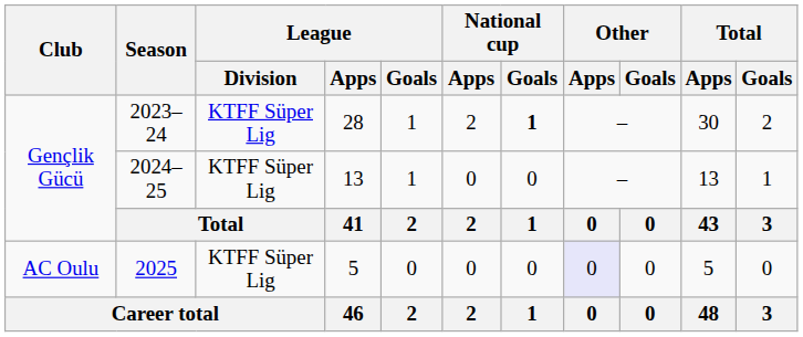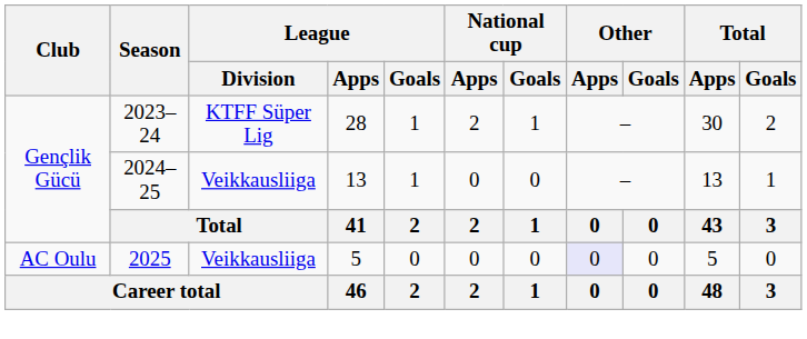 <table class="wikitable" style="text-align:center">
 <tr>
 <th rowspan="2">Club</th>
 <th rowspan="2">Season</th>
 <th colspan="3">League</th>
 <th colspan="2">National cup</th>
 <th colspan="2">Other</th>
 <th colspan="2">Total</th>
 </tr>
 <tr>
 <th>Division</th>
 <th>Apps</th>
 <th>Goals</th>
 <th>Apps</th>
 <th>Goals</th>
 <th>Apps</th>
 <th>Goals</th>
 <th>Apps</th>
 <th>Goals</th>
 </tr>
 <tr>
 <td rowspan="3"><a href='#'>Gençlik Gücü</a></td>
 <td>2023–24</td>
 <td><a href='#'>KTFF Süper Lig</a></td>
 <td>28</td>
 <td>1</td>
 <td>2</td>
-<td><strong>1</strong></td>
+<td>1</td>
 <td colspan=2>–</td>
 <td>30</td>
 <td>2</td>
 </tr>
 <tr>
 <td>2024–25</td>
-<td>KTFF Süper Lig</td>
+<td><a href='#'>Veikkausliiga</a></td>
 <td>13</td>
 <td>1</td>
 <td>0</td>
 <td>0</td>
 <td colspan=2>–</td>
 <td>13</td>
 <td>1</td>
 </tr>
 <tr>
 <th colspan=2>Total</th>
 <th>41</th>
 <th>2</th>
 <th>2</th>
 <th>1</th>
 <th>0</th>
 <th>0</th>
 <th>43</th>
 <th>3</th>
 </tr>
 <tr>
 <td><a href='#'>AC Oulu</a></td>
 <td><a href='#'>2025</a></td>
-<td>KTFF Süper Lig</td>
+<td><a href='#'>Veikkausliiga</a></td>
 <td>5</td>
 <td>0</td>
 <td>0</td>
 <td>0</td>
 <td style="background: lavender;">0</td>
 <td>0</td>
 <td>5</td>
 <td>0</td>
 </tr>
 <tr>
 <th colspan="3">Career total</th>
 <th>46</th>
 <th>2</th>
 <th>2</th>
 <th>1</th>
 <th>0</th>
 <th>0</th>
 <th>48</th>
 <th>3</th>
 </tr>
 </table>
